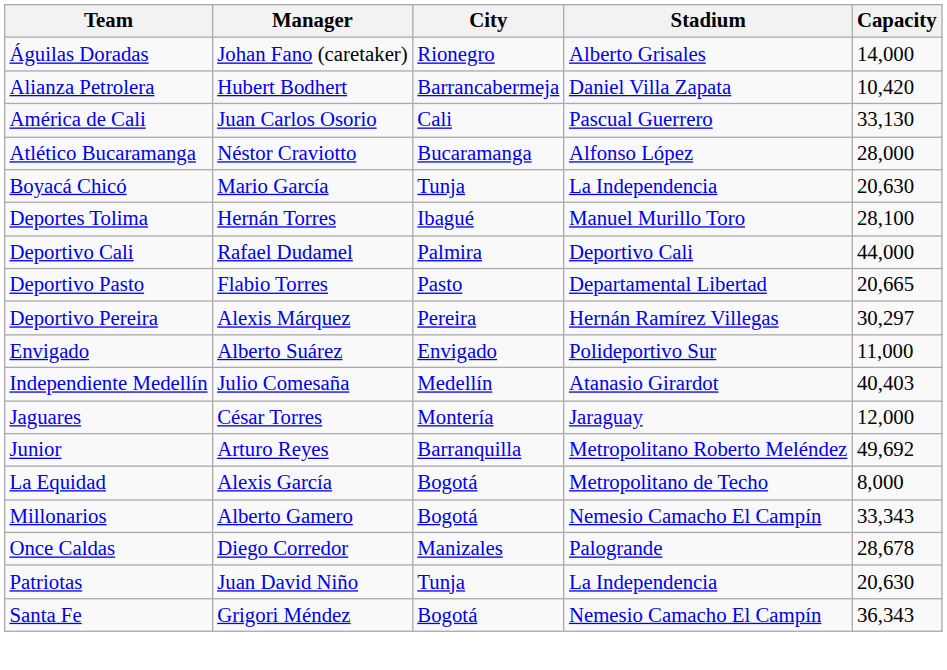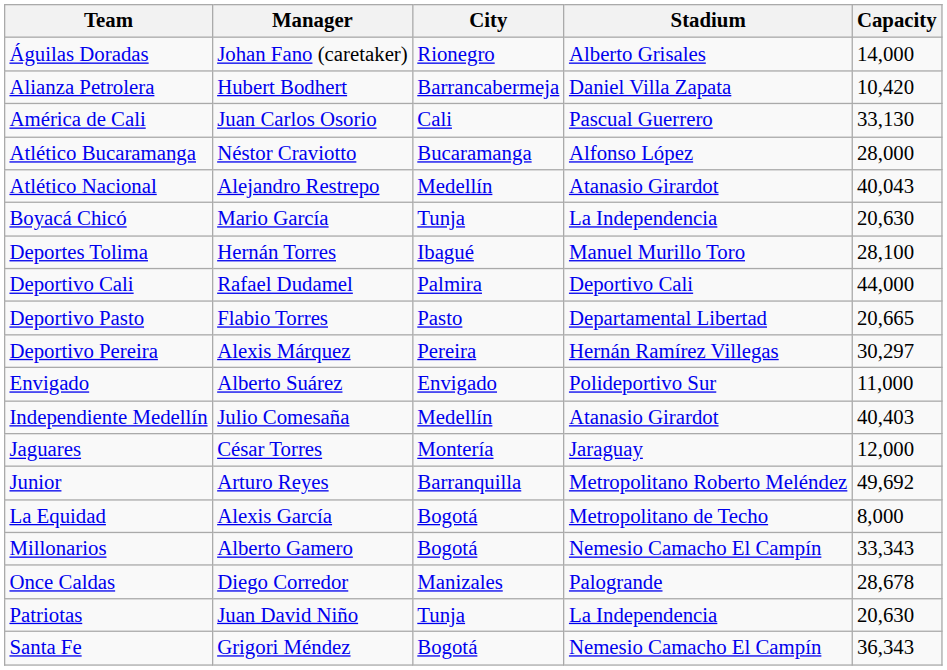 <table class="wikitable sortable">
 <tr>
 <th>Team</th>
 <th>Manager</th>
 <th>City</th>
 <th>Stadium</th>
 <th>Capacity</th>
 </tr>
 <tr>
 <td><a href='#'>Águilas Doradas</a></td>
 <td> <a href='#'>Johan Fano</a> (caretaker)</td>
 <td><a href='#'>Rionegro</a></td>
 <td><a href='#'>Alberto Grisales</a></td>
 <td>14,000</td>
 </tr>
 <tr>
 <td><a href='#'>Alianza Petrolera</a></td>
 <td> <a href='#'>Hubert Bodhert</a></td>
 <td><a href='#'>Barrancabermeja</a></td>
 <td><a href='#'>Daniel Villa Zapata</a></td>
 <td>10,420</td>
 </tr>
 <tr>
 <td><a href='#'>América de Cali</a></td>
 <td> <a href='#'>Juan Carlos Osorio</a></td>
 <td><a href='#'>Cali</a></td>
 <td><a href='#'>Pascual Guerrero</a></td>
 <td>33,130</td>
 </tr>
 <tr>
 <td><a href='#'>Atlético Bucaramanga</a></td>
 <td> <a href='#'>Néstor Craviotto</a></td>
 <td><a href='#'>Bucaramanga</a></td>
 <td><a href='#'>Alfonso López</a></td>
 <td>28,000</td>
+</tr>
+<tr>
+<td><a href='#'>Atlético Nacional</a></td>
+<td> <a href='#'>Alejandro Restrepo</a></td>
+<td><a href='#'>Medellín</a></td>
+<td><a href='#'>Atanasio Girardot</a></td>
+<td>40,043</td>
 </tr>
 <tr>
 <td><a href='#'>Boyacá Chicó</a></td>
 <td> <a href='#'>Mario García</a></td>
 <td><a href='#'>Tunja</a></td>
 <td><a href='#'>La Independencia</a></td>
 <td>20,630</td>
 </tr>
 <tr>
 <td><a href='#'>Deportes Tolima</a></td>
 <td> <a href='#'>Hernán Torres</a></td>
 <td><a href='#'>Ibagué</a></td>
 <td><a href='#'>Manuel Murillo Toro</a></td>
 <td>28,100</td>
 </tr>
 <tr>
 <td><a href='#'>Deportivo Cali</a></td>
 <td> <a href='#'>Rafael Dudamel</a></td>
 <td><a href='#'>Palmira</a></td>
 <td><a href='#'>Deportivo Cali</a></td>
 <td>44,000</td>
 </tr>
 <tr>
 <td><a href='#'>Deportivo Pasto</a></td>
 <td> <a href='#'>Flabio Torres</a></td>
 <td><a href='#'>Pasto</a></td>
 <td><a href='#'>Departamental Libertad</a></td>
 <td>20,665</td>
 </tr>
 <tr>
 <td><a href='#'>Deportivo Pereira</a></td>
 <td> <a href='#'>Alexis Márquez</a></td>
 <td><a href='#'>Pereira</a></td>
 <td><a href='#'>Hernán Ramírez Villegas</a></td>
 <td>30,297</td>
 </tr>
 <tr>
 <td><a href='#'>Envigado</a></td>
 <td> <a href='#'>Alberto Suárez</a></td>
 <td><a href='#'>Envigado</a></td>
 <td><a href='#'>Polideportivo Sur</a></td>
 <td>11,000</td>
 </tr>
 <tr>
 <td><a href='#'>Independiente Medellín</a></td>
 <td> <a href='#'>Julio Comesaña</a></td>
 <td><a href='#'>Medellín</a></td>
 <td><a href='#'>Atanasio Girardot</a></td>
 <td>40,403</td>
 </tr>
 <tr>
 <td><a href='#'>Jaguares</a></td>
 <td> <a href='#'>César Torres</a></td>
 <td><a href='#'>Montería</a></td>
 <td><a href='#'>Jaraguay</a></td>
 <td>12,000</td>
 </tr>
 <tr>
 <td><a href='#'>Junior</a></td>
 <td> <a href='#'>Arturo Reyes</a></td>
 <td><a href='#'>Barranquilla</a></td>
 <td><a href='#'>Metropolitano Roberto Meléndez</a></td>
 <td>49,692</td>
 </tr>
 <tr>
 <td><a href='#'>La Equidad</a></td>
 <td> <a href='#'>Alexis García</a></td>
 <td><a href='#'>Bogotá</a></td>
 <td><a href='#'>Metropolitano de Techo</a></td>
 <td>8,000</td>
 </tr>
 <tr>
 <td><a href='#'>Millonarios</a></td>
 <td> <a href='#'>Alberto Gamero</a></td>
 <td><a href='#'>Bogotá</a></td>
 <td><a href='#'>Nemesio Camacho El Campín</a></td>
 <td>33,343</td>
 </tr>
 <tr>
 <td><a href='#'>Once Caldas</a></td>
 <td> <a href='#'>Diego Corredor</a></td>
 <td><a href='#'>Manizales</a></td>
 <td><a href='#'>Palogrande</a></td>
 <td>28,678</td>
 </tr>
 <tr>
 <td><a href='#'>Patriotas</a></td>
 <td> <a href='#'>Juan David Niño</a></td>
 <td><a href='#'>Tunja</a></td>
 <td><a href='#'>La Independencia</a></td>
 <td>20,630</td>
 </tr>
 <tr>
 <td><a href='#'>Santa Fe</a></td>
 <td> <a href='#'>Grigori Méndez</a></td>
 <td><a href='#'>Bogotá</a></td>
 <td><a href='#'>Nemesio Camacho El Campín</a></td>
 <td>36,343</td>
 </tr>
 </table>
